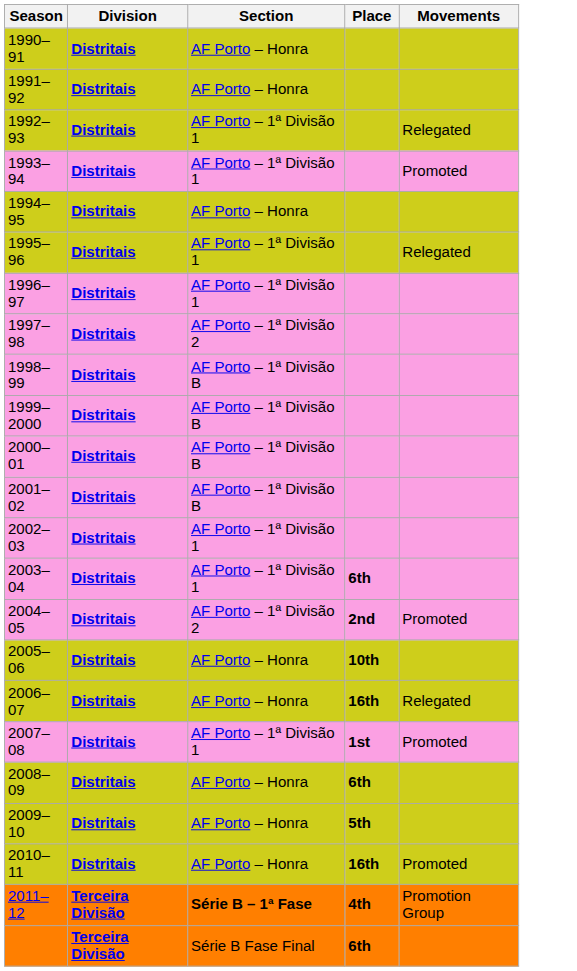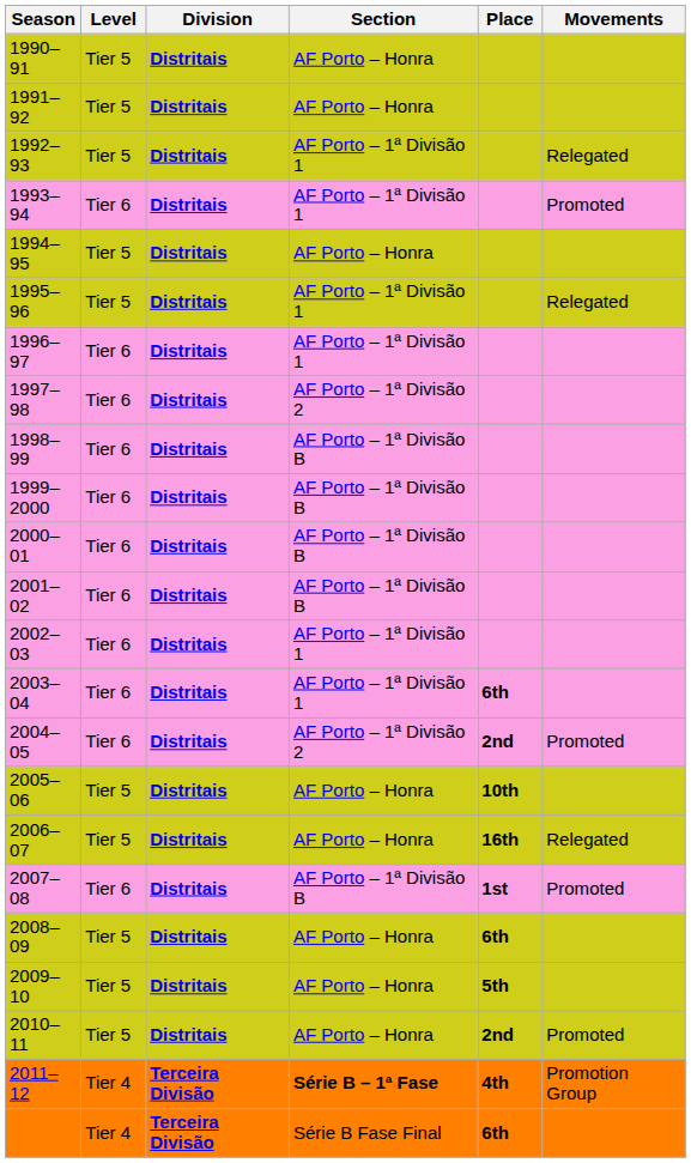 <table class="wikitable" style="text-align: left;">
 <tr>
 <th style="width: 60px;"><strong>Season</strong></th>
+<th style="width: 50px;"><strong>Level</strong></th>
 <th style="width: 120px;"><strong>Division</strong></th>
 <th style="width: 160px;"><strong>Section</strong></th>
 <th style="width: 50px;"><strong>Place</strong></th>
 <th style="width: 120px;"><strong>Movements</strong></th>
 </tr>
 <tr>
 <td style="background:#CECE1B;">1990–91</td>
+<td style="background:#CECE1B;">Tier 5</td>
 <td style="background:#CECE1B;"><strong><a href='#'>Distritais</a></strong></td>
 <td style="background:#CECE1B;"><a href='#'>AF Porto</a> – Honra</td>
 <td style="background:#CECE1B;"></td>
 <td style="background:#CECE1B;"></td>
 </tr>
 <tr>
 <td style="background:#CECE1B;">1991–92</td>
+<td style="background:#CECE1B;">Tier 5</td>
 <td style="background:#CECE1B;"><strong><a href='#'>Distritais</a></strong></td>
 <td style="background:#CECE1B;"><a href='#'>AF Porto</a> – Honra</td>
 <td style="background:#CECE1B;"></td>
 <td style="background:#CECE1B;"></td>
 </tr>
 <tr>
 <td style="background:#CECE1B;">1992–93</td>
+<td style="background:#CECE1B;">Tier 5</td>
 <td style="background:#CECE1B;"><strong><a href='#'>Distritais</a></strong></td>
 <td style="background:#CECE1B;"><a href='#'>AF Porto</a> – 1ª Divisão 1</td>
 <td style="background:#CECE1B;"></td>
 <td style="background:#CECE1B;">Relegated</td>
 </tr>
 <tr>
 <td style="background:#FBA0E3;">1993–94</td>
+<td style="background:#FBA0E3;">Tier 6</td>
 <td style="background:#FBA0E3;"><strong><a href='#'>Distritais</a></strong></td>
 <td style="background:#FBA0E3;"><a href='#'>AF Porto</a> – 1ª Divisão 1</td>
 <td style="background:#FBA0E3;"></td>
 <td style="background:#FBA0E3;">Promoted</td>
 </tr>
 <tr>
 <td style="background:#CECE1B;">1994–95</td>
+<td style="background:#CECE1B;">Tier 5</td>
 <td style="background:#CECE1B;"><strong><a href='#'>Distritais</a></strong></td>
 <td style="background:#CECE1B;"><a href='#'>AF Porto</a> – Honra</td>
 <td style="background:#CECE1B;"></td>
 <td style="background:#CECE1B;"></td>
 </tr>
 <tr>
 <td style="background:#CECE1B;">1995–96</td>
+<td style="background:#CECE1B;">Tier 5</td>
 <td style="background:#CECE1B;"><strong><a href='#'>Distritais</a></strong></td>
 <td style="background:#CECE1B;"><a href='#'>AF Porto</a> – 1ª Divisão 1</td>
 <td style="background:#CECE1B;"></td>
 <td style="background:#CECE1B;">Relegated</td>
 </tr>
 <tr>
 <td style="background:#FBA0E3;">1996–97</td>
+<td style="background:#FBA0E3;">Tier 6</td>
 <td style="background:#FBA0E3;"><strong><a href='#'>Distritais</a></strong></td>
 <td style="background:#FBA0E3;"><a href='#'>AF Porto</a> – 1ª Divisão 1</td>
 <td style="background:#FBA0E3;"></td>
 <td style="background:#FBA0E3;"></td>
 </tr>
 <tr>
 <td style="background:#FBA0E3;">1997–98</td>
+<td style="background:#FBA0E3;">Tier 6</td>
 <td style="background:#FBA0E3;"><strong><a href='#'>Distritais</a></strong></td>
 <td style="background:#FBA0E3;"><a href='#'>AF Porto</a> – 1ª Divisão 2</td>
 <td style="background:#FBA0E3;"></td>
 <td style="background:#FBA0E3;"></td>
 </tr>
 <tr>
 <td style="background:#FBA0E3;">1998–99</td>
+<td style="background:#FBA0E3;">Tier 6</td>
 <td style="background:#FBA0E3;"><strong><a href='#'>Distritais</a></strong></td>
 <td style="background:#FBA0E3;"><a href='#'>AF Porto</a> – 1ª Divisão B</td>
 <td style="background:#FBA0E3;"></td>
 <td style="background:#FBA0E3;"></td>
 </tr>
 <tr>
 <td style="background:#FBA0E3;">1999–2000</td>
+<td style="background:#FBA0E3;">Tier 6</td>
 <td style="background:#FBA0E3;"><strong><a href='#'>Distritais</a></strong></td>
 <td style="background:#FBA0E3;"><a href='#'>AF Porto</a> – 1ª Divisão B</td>
 <td style="background:#FBA0E3;"></td>
 <td style="background:#FBA0E3;"></td>
 </tr>
 <tr>
 <td style="background:#FBA0E3;">2000–01</td>
+<td style="background:#FBA0E3;">Tier 6</td>
 <td style="background:#FBA0E3;"><strong><a href='#'>Distritais</a></strong></td>
 <td style="background:#FBA0E3;"><a href='#'>AF Porto</a> – 1ª Divisão B</td>
 <td style="background:#FBA0E3;"></td>
 <td style="background:#FBA0E3;"></td>
 </tr>
 <tr>
 <td style="background:#FBA0E3;">2001–02</td>
+<td style="background:#FBA0E3;">Tier 6</td>
 <td style="background:#FBA0E3;"><strong><a href='#'>Distritais</a></strong></td>
 <td style="background:#FBA0E3;"><a href='#'>AF Porto</a> – 1ª Divisão B</td>
 <td style="background:#FBA0E3;"></td>
 <td style="background:#FBA0E3;"></td>
 </tr>
 <tr>
 <td style="background:#FBA0E3;">2002–03</td>
+<td style="background:#FBA0E3;">Tier 6</td>
 <td style="background:#FBA0E3;"><strong><a href='#'>Distritais</a></strong></td>
 <td style="background:#FBA0E3;"><a href='#'>AF Porto</a> – 1ª Divisão 1</td>
 <td style="background:#FBA0E3;"></td>
 <td style="background:#FBA0E3;"></td>
 </tr>
 <tr>
 <td style="background:#FBA0E3;">2003–04</td>
+<td style="background:#FBA0E3;">Tier 6</td>
 <td style="background:#FBA0E3;"><strong><a href='#'>Distritais</a></strong></td>
 <td style="background:#FBA0E3;"><a href='#'>AF Porto</a> – 1ª Divisão 1</td>
 <td style="background:#FBA0E3;"><strong>6th</strong></td>
 <td style="background:#FBA0E3;"></td>
 </tr>
 <tr>
 <td style="background:#FBA0E3;">2004–05</td>
+<td style="background:#FBA0E3;">Tier 6</td>
 <td style="background:#FBA0E3;"><strong><a href='#'>Distritais</a></strong></td>
 <td style="background:#FBA0E3;"><a href='#'>AF Porto</a> – 1ª Divisão 2</td>
 <td style="background:#FBA0E3;"><strong>2nd</strong></td>
 <td style="background:#FBA0E3;">Promoted</td>
 </tr>
 <tr>
 <td style="background:#CECE1B;">2005–06</td>
+<td style="background:#CECE1B;">Tier 5</td>
 <td style="background:#CECE1B;"><strong><a href='#'>Distritais</a></strong></td>
 <td style="background:#CECE1B;"><a href='#'>AF Porto</a> – Honra</td>
 <td style="background:#CECE1B;"><strong>10th</strong></td>
 <td style="background:#CECE1B;"></td>
 </tr>
 <tr>
 <td style="background:#CECE1B;">2006–07</td>
+<td style="background:#CECE1B;">Tier 5</td>
 <td style="background:#CECE1B;"><strong><a href='#'>Distritais</a></strong></td>
 <td style="background:#CECE1B;"><a href='#'>AF Porto</a> – Honra</td>
 <td style="background:#CECE1B;"><strong>16th</strong></td>
 <td style="background:#CECE1B;">Relegated</td>
 </tr>
 <tr>
 <td style="background:#FBA0E3;">2007–08</td>
+<td style="background:#FBA0E3;">Tier 6</td>
 <td style="background:#FBA0E3;"><strong><a href='#'>Distritais</a></strong></td>
-<td style="background:#FBA0E3;"><a href='#'>AF Porto</a> – 1ª Divisão 1</td>
+<td style="background:#FBA0E3;"><a href='#'>AF Porto</a> – 1ª Divisão B</td>
 <td style="background:#FBA0E3;"><strong>1st</strong></td>
 <td style="background:#FBA0E3;">Promoted</td>
 </tr>
 <tr>
 <td style="background:#CECE1B;">2008–09</td>
+<td style="background:#CECE1B;">Tier 5</td>
 <td style="background:#CECE1B;"><strong><a href='#'>Distritais</a></strong></td>
 <td style="background:#CECE1B;"><a href='#'>AF Porto</a> – Honra</td>
 <td style="background:#CECE1B;"><strong>6th</strong></td>
 <td style="background:#CECE1B;"></td>
 </tr>
 <tr>
 <td style="background:#CECE1B;">2009–10</td>
+<td style="background:#CECE1B;">Tier 5</td>
 <td style="background:#CECE1B;"><strong><a href='#'>Distritais</a></strong></td>
 <td style="background:#CECE1B;"><a href='#'>AF Porto</a> – Honra</td>
 <td style="background:#CECE1B;"><strong>5th</strong></td>
 <td style="background:#CECE1B;"></td>
 </tr>
 <tr>
 <td style="background:#CECE1B;">2010–11</td>
+<td style="background:#CECE1B;">Tier 5</td>
 <td style="background:#CECE1B;"><strong><a href='#'>Distritais</a></strong></td>
 <td style="background:#CECE1B;"><a href='#'>AF Porto</a> – Honra</td>
-<td style="background:#CECE1B;"><strong>16th</strong></td>
+<td style="background:#CECE1B;"><strong>2nd</strong></td>
 <td style="background:#CECE1B;">Promoted</td>
 </tr>
 <tr>
 <td style="background:#FF7F00;"><a href='#'>2011–12</a></td>
+<td style="background:#FF7F00;">Tier 4</td>
 <td style="background:#FF7F00;"><strong><a href='#'>Terceira Divisão</a></strong></td>
 <td style="background:#FF7F00;"><strong>Série B – 1ª Fase</strong></td>
 <td style="background:#FF7F00;"><strong>4th</strong></td>
 <td style="background:#FF7F00;">Promotion Group</td>
 </tr>
 <tr>
 <td style="background:#FF7F00;"></td>
+<td style="background:#FF7F00;">Tier 4</td>
 <td style="background:#FF7F00;"><strong><a href='#'>Terceira Divisão</a></strong></td>
 <td style="background:#FF7F00;">Série B Fase Final</td>
 <td style="background:#FF7F00;"><strong>6th</strong></td>
 <td style="background:#FF7F00;"></td>
 </tr>
 </table>
